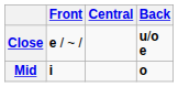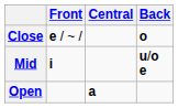 <table class="wikitable" style="margin:auto:" align="center" style="text-align:center">
 <tr>
 <th></th>
 <th><a href='#'>Front</a></th>
 <th><a href='#'>Central</a></th>
 <th><a href='#'>Back</a></th>
 </tr>
 <tr>
 <th><a href='#'>Close</a></th>
 <td><strong>e</strong> / ~ /</td>
 <td></td>
-<td><strong>u</strong>/<strong>o</strong> <br><strong>e</strong> </td>
+<td><strong>o</strong> </td>
 </tr>
 <tr>
 <th><a href='#'>Mid</a></th>
 <td><strong>i</strong> </td>
 <td></td>
-<td><strong>o</strong> </td>
+<td><strong>u</strong>/<strong>o</strong> <br><strong>e</strong> </td>
+</tr>
+<tr>
+<th><a href='#'>Open</a></th>
+<td></td>
+<td><strong>a</strong> </td>
+<td></td>
 </tr>
 </table>
